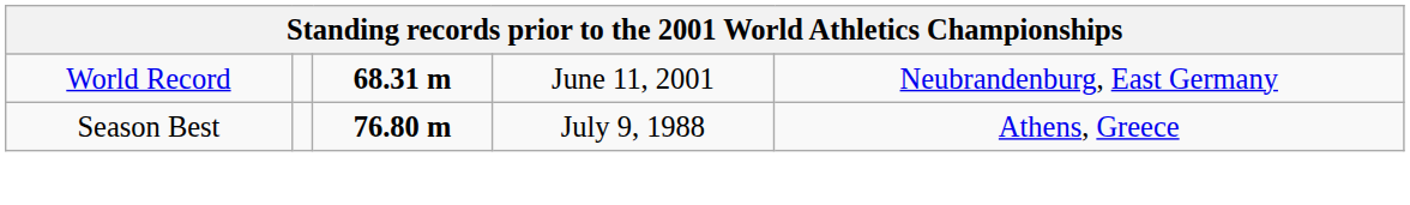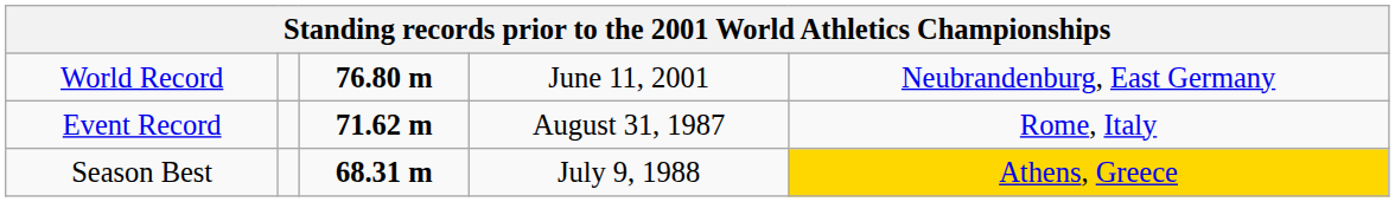 <table class="wikitable" style=" text-align:center; font-size:110%;" width="95%">
 <tr>
 <th colspan="5">Standing records prior to the 2001 World Athletics Championships</th>
 </tr>
 <tr>
 <td><a href='#'>World Record</a></td>
 <td></td>
-<td><strong>68.31 m </strong></td>
+<td><strong>76.80 m </strong></td>
 <td>June 11, 2001</td>
 <td> <a href='#'>Neubrandenburg</a>, <a href='#'>East Germany</a></td>
 </tr>
 <tr>
+<td><a href='#'>Event Record</a></td>
+<td></td>
+<td><strong>71.62 m </strong></td>
+<td>August 31, 1987</td>
+<td> <a href='#'>Rome</a>, <a href='#'>Italy</a></td>
+</tr>
+<tr>
 <td>Season Best</td>
 <td></td>
-<td><strong>76.80 m </strong></td>
+<td><strong>68.31 m </strong></td>
 <td>July 9, 1988</td>
-<td> <a href='#'>Athens</a>, <a href='#'>Greece</a></td>
+<td style="background: gold;"> <a href='#'>Athens</a>, <a href='#'>Greece</a></td>
 </tr>
 </table>
